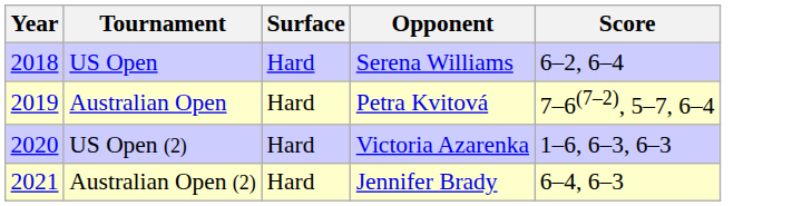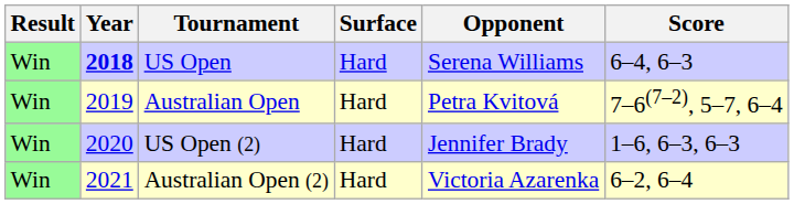 <table class="sortable wikitable">
 <tr>
+<th>Result</th>
 <th>Year</th>
 <th>Tournament</th>
 <th>Surface</th>
 <th>Opponent</th>
 <th class="unsortable">Score</th>
 </tr>
 <tr style="background:#ccf;">
-<td><a href='#'>2018</a></td>
+<td style="background:#98fb98;">Win</td>
+<td><strong><a href='#'>2018</a></strong></td>
 <td><a href='#'>US Open</a></td>
 <td><a href='#'>Hard</a></td>
 <td> <a href='#'>Serena Williams</a></td>
-<td>6–2, 6–4</td>
+<td>6–4, 6–3</td>
 </tr>
 <tr style="background:#ffc;">
+<td style="background:#98fb98;">Win</td>
 <td><a href='#'>2019</a></td>
 <td><a href='#'>Australian Open</a></td>
 <td>Hard</td>
 <td> <a href='#'>Petra Kvitová</a></td>
 <td>7–6<sup>(7–2)</sup>, 5–7, 6–4</td>
 </tr>
 <tr style="background:#ccf;">
+<td style="background:#98fb98;">Win</td>
 <td><a href='#'>2020</a></td>
 <td>US Open <small>(2)</small></td>
 <td>Hard</td>
-<td> <a href='#'>Victoria Azarenka</a></td>
+<td> <a href='#'>Jennifer Brady</a></td>
 <td>1–6, 6–3, 6–3</td>
 </tr>
 <tr style="background:#ffc;">
+<td style="background:#98fb98;">Win</td>
 <td><a href='#'>2021</a></td>
 <td>Australian Open <small>(2)</small></td>
 <td>Hard</td>
-<td> <a href='#'>Jennifer Brady</a></td>
-<td>6–4, 6–3</td>
+<td> <a href='#'>Victoria Azarenka</a></td>
+<td>6–2, 6–4</td>
 </tr>
 </table>
